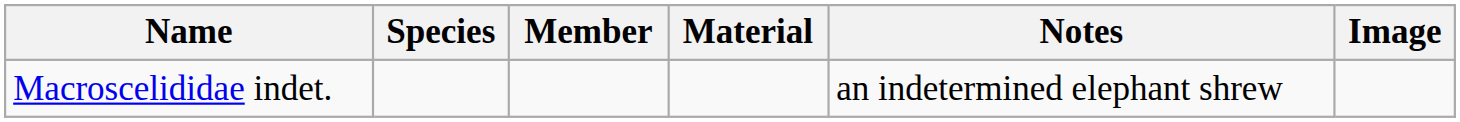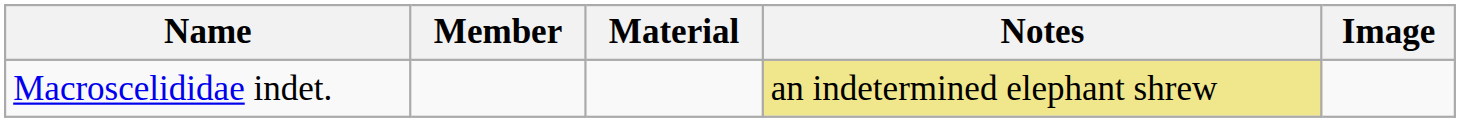 <table class="wikitable" align="center" width="75%">
 <tr>
 <th>Name</th>
-<th>Species</th>
 <th>Member</th>
 <th>Material</th>
 <th>Notes</th>
 <th>Image</th>
 </tr>
 <tr>
 <td><a href='#'>Macroscelididae</a> indet.</td>
 <td></td>
 <td></td>
-<td></td>
-<td>an indetermined elephant shrew</td>
+<td style="background: khaki;">an indetermined elephant shrew</td>
 <td></td>
 </tr>
 </table>
